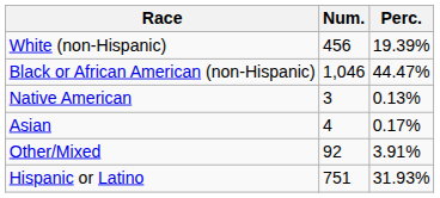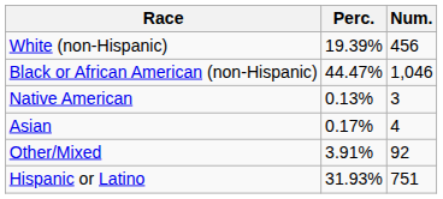 <table class="wikitable">
 <tr>
 <th>Race</th>
+<th>Perc.</th>
 <th>Num.</th>
-<th>Perc.</th>
 </tr>
 <tr>
 <td><a href='#'>White</a> (non-Hispanic)</td>
+<td>19.39%</td>
 <td>456</td>
-<td>19.39%</td>
 </tr>
 <tr>
 <td><a href='#'>Black or African American</a> (non-Hispanic)</td>
+<td>44.47%</td>
 <td>1,046</td>
-<td>44.47%</td>
 </tr>
 <tr>
 <td><a href='#'>Native American</a></td>
+<td>0.13%</td>
 <td>3</td>
-<td>0.13%</td>
 </tr>
 <tr>
 <td><a href='#'>Asian</a></td>
+<td>0.17%</td>
 <td>4</td>
-<td>0.17%</td>
 </tr>
 <tr>
 <td><a href='#'>Other/Mixed</a></td>
+<td>3.91%</td>
 <td>92</td>
-<td>3.91%</td>
 </tr>
 <tr>
 <td><a href='#'>Hispanic</a> or <a href='#'>Latino</a></td>
+<td>31.93%</td>
 <td>751</td>
-<td>31.93%</td>
 </tr>
 </table>
